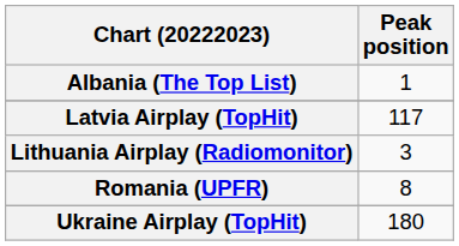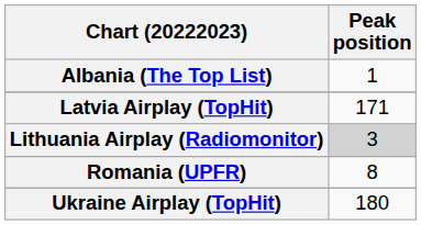 <table class="wikitable sortable plainrowheaders" style="text-align:center">
 <tr>
 <th scope="col">Chart (20222023)</th>
 <th scope="col">Peak<br>position</th>
 </tr>
 <tr>
 <th scope="row">Albania (<a href='#'>The Top List</a>)</th>
 <td>1</td>
 </tr>
 <tr>
 </tr>
 <tr>
 <th scope="row">Latvia Airplay (<a href='#'>TopHit</a>)</th>
-<td>117</td>
+<td>171</td>
 </tr>
 <tr>
 <th scope="row">Lithuania Airplay (<a href='#'>Radiomonitor</a>)</th>
-<td>3</td>
+<td style="background: lightgrey;">3</td>
 </tr>
 <tr>
 </tr>
 <tr>
 <th scope="row">Romania (<a href='#'>UPFR</a>)</th>
 <td>8</td>
 </tr>
 <tr>
 </tr>
 <tr>
 <th scope="row">Ukraine Airplay (<a href='#'>TopHit</a>)</th>
 <td>180</td>
 </tr>
 </table>
